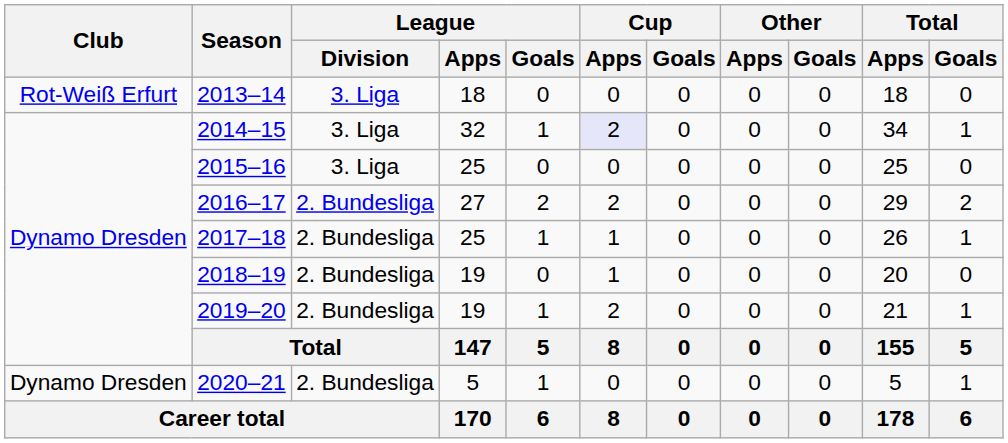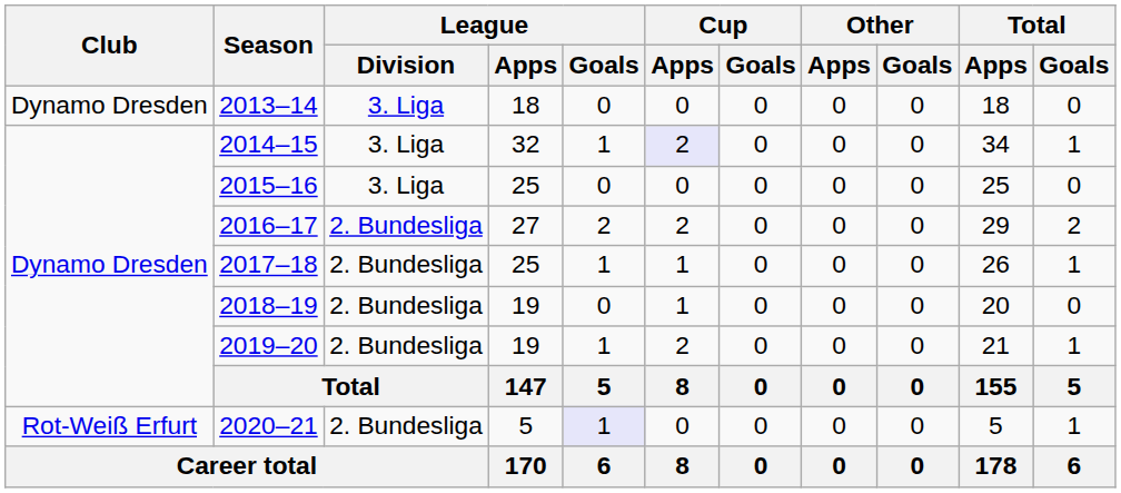 <table class="wikitable" style="text-align: center">
 <tr>
 <th rowspan=2>Club</th>
 <th rowspan=2>Season</th>
 <th colspan=3>League</th>
 <th colspan=2>Cup</th>
 <th colspan=2>Other</th>
 <th colspan=2>Total</th>
 </tr>
 <tr>
 <th>Division</th>
 <th>Apps</th>
 <th>Goals</th>
 <th>Apps</th>
 <th>Goals</th>
 <th>Apps</th>
 <th>Goals</th>
 <th>Apps</th>
 <th>Goals</th>
 </tr>
 <tr>
-<td><a href='#'>Rot-Weiß Erfurt</a></td>
+<td>Dynamo Dresden</td>
 <td><a href='#'>2013–14</a></td>
 <td><a href='#'>3. Liga</a></td>
 <td>18</td>
 <td>0</td>
 <td>0</td>
 <td>0</td>
 <td>0</td>
 <td>0</td>
 <td>18</td>
 <td>0</td>
 </tr>
 <tr>
 <td rowspan=7><a href='#'>Dynamo Dresden</a></td>
 <td><a href='#'>2014–15</a></td>
 <td>3. Liga</td>
 <td>32</td>
 <td>1</td>
 <td style="background: lavender;">2</td>
 <td>0</td>
 <td>0</td>
 <td>0</td>
 <td>34</td>
 <td>1</td>
 </tr>
 <tr>
 <td><a href='#'>2015–16</a></td>
 <td>3. Liga</td>
 <td>25</td>
 <td>0</td>
 <td>0</td>
 <td>0</td>
 <td>0</td>
 <td>0</td>
 <td>25</td>
 <td>0</td>
 </tr>
 <tr>
 <td><a href='#'>2016–17</a></td>
 <td><a href='#'>2. Bundesliga</a></td>
 <td>27</td>
 <td>2</td>
 <td>2</td>
 <td>0</td>
 <td>0</td>
 <td>0</td>
 <td>29</td>
 <td>2</td>
 </tr>
 <tr>
 <td><a href='#'>2017–18</a></td>
 <td>2. Bundesliga</td>
 <td>25</td>
 <td>1</td>
 <td>1</td>
 <td>0</td>
 <td>0</td>
 <td>0</td>
 <td>26</td>
 <td>1</td>
 </tr>
 <tr>
 <td><a href='#'>2018–19</a></td>
 <td>2. Bundesliga</td>
 <td>19</td>
 <td>0</td>
 <td>1</td>
 <td>0</td>
 <td>0</td>
 <td>0</td>
 <td>20</td>
 <td>0</td>
 </tr>
 <tr>
 <td><a href='#'>2019–20</a></td>
 <td>2. Bundesliga</td>
 <td>19</td>
 <td>1</td>
 <td>2</td>
 <td>0</td>
 <td>0</td>
 <td>0</td>
 <td>21</td>
 <td>1</td>
 </tr>
 <tr>
 <th colspan=2>Total</th>
 <th>147</th>
 <th>5</th>
 <th>8</th>
 <th>0</th>
 <th>0</th>
 <th>0</th>
 <th>155</th>
 <th>5</th>
 </tr>
 <tr>
-<td>Dynamo Dresden</td>
+<td><a href='#'>Rot-Weiß Erfurt</a></td>
 <td><a href='#'>2020–21</a></td>
 <td>2. Bundesliga</td>
 <td>5</td>
-<td>1</td>
+<td style="background: lavender;">1</td>
 <td>0</td>
 <td>0</td>
 <td>0</td>
 <td>0</td>
 <td>5</td>
 <td>1</td>
 </tr>
 <tr>
 <th colspan=3>Career total</th>
 <th>170</th>
 <th>6</th>
 <th>8</th>
 <th>0</th>
 <th>0</th>
 <th>0</th>
 <th>178</th>
 <th>6</th>
 </tr>
 </table>
